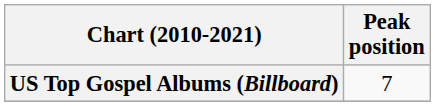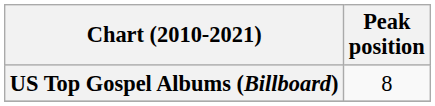 <table class="wikitable sortable plainrowheaders" style="text-align:center">
 <tr>
 <th scope="col">Chart (2010-2021)</th>
 <th scope="col">Peak<br>position</th>
 </tr>
 <tr>
 <th scope="row">US Top Gospel Albums (<em>Billboard</em>)</th>
-<td align="center">7</td>
+<td align="center">8</td>
 </tr>
 <tr>
 </tr>
 </table>
